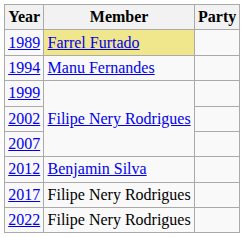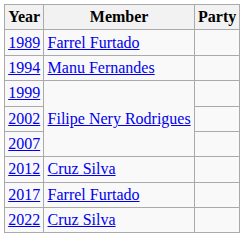 <table class="wikitable sortable">
 <tr>
 <th>Year</th>
 <th>Member</th>
 <th colspan="2">Party</th>
 </tr>
 <tr>
 <td><a href='#'>1989</a></td>
-<td style="background: khaki;"><a href='#'>Farrel Furtado</a></td>
+<td><a href='#'>Farrel Furtado</a></td>
 <td></td>
 </tr>
 <tr>
 <td><a href='#'>1994</a></td>
 <td><a href='#'>Manu Fernandes</a></td>
 <td></td>
 </tr>
 <tr>
 <td><a href='#'>1999</a></td>
 <td rowspan=3><a href='#'>Filipe Nery Rodrigues</a></td>
 <td></td>
 </tr>
 <tr>
 <td><a href='#'>2002</a></td>
 <td></td>
 </tr>
 <tr>
 <td><a href='#'>2007</a></td>
 <td></td>
 </tr>
 <tr>
 <td><a href='#'>2012</a></td>
-<td><a href='#'>Benjamin Silva</a></td>
+<td><a href='#'>Cruz Silva</a></td>
 <td></td>
 </tr>
 <tr>
 <td><a href='#'>2017</a></td>
-<td>Filipe Nery Rodrigues</td>
+<td><a href='#'>Farrel Furtado</a></td>
 <td></td>
 </tr>
 <tr>
 <td><a href='#'>2022</a></td>
-<td>Filipe Nery Rodrigues</td>
+<td><a href='#'>Cruz Silva</a></td>
 <td></td>
 </tr>
 <tr>
 </tr>
 </table>
